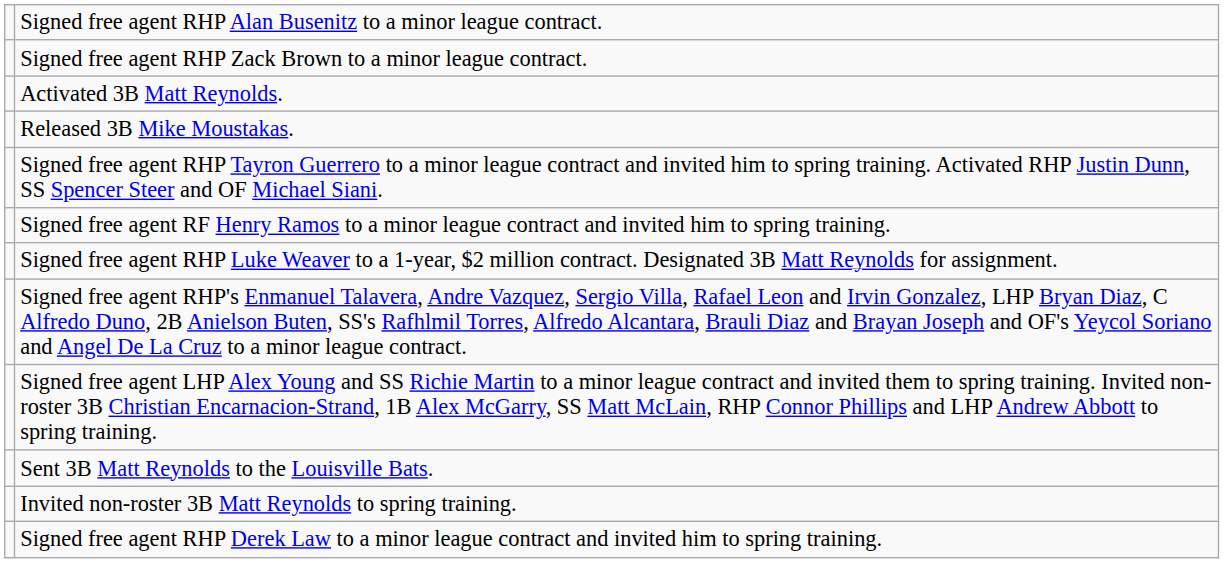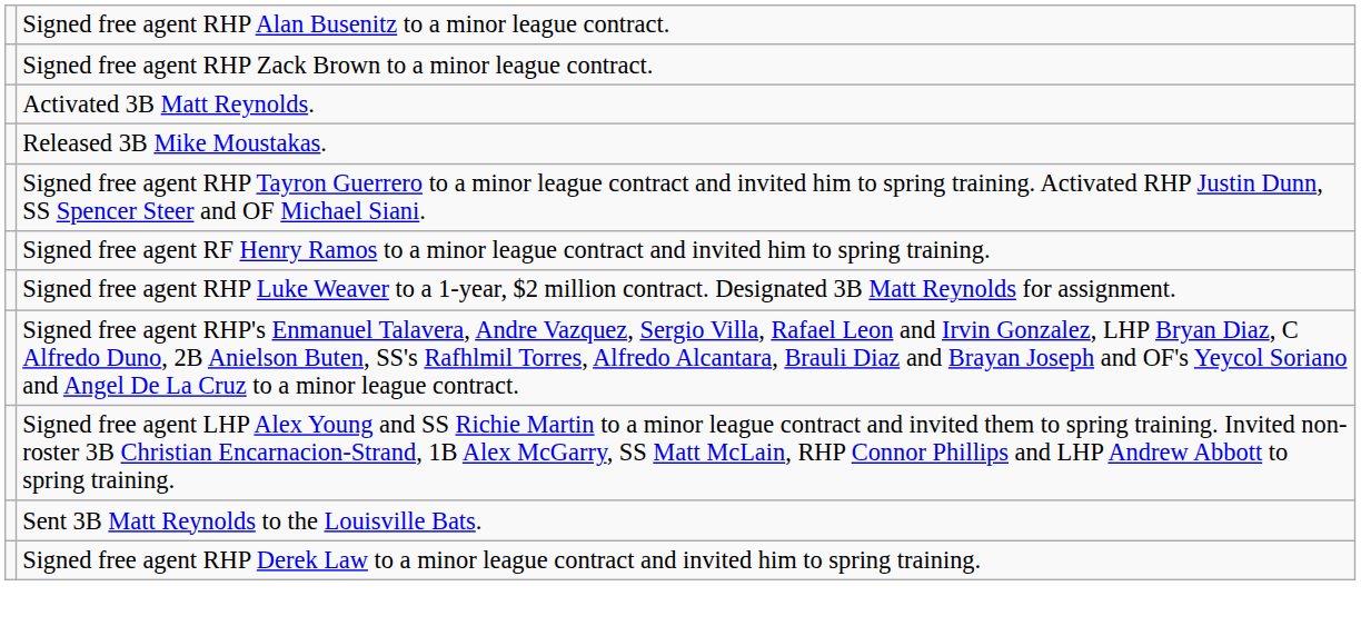 <table class="wikitable">
 <tr>
 <td></td>
 <td>Signed free agent RHP <a href='#'>Alan Busenitz</a> to a minor league contract.</td>
 </tr>
 <tr>
 <td></td>
 <td>Signed free agent RHP Zack Brown to a minor league contract.</td>
 </tr>
 <tr>
 <td></td>
 <td>Activated 3B <a href='#'>Matt Reynolds</a>.</td>
 </tr>
 <tr>
 <td></td>
 <td>Released 3B <a href='#'>Mike Moustakas</a>.</td>
 </tr>
 <tr>
 <td></td>
 <td>Signed free agent RHP <a href='#'>Tayron Guerrero</a> to a minor league contract and invited him to spring training. Activated RHP <a href='#'>Justin Dunn</a>, SS <a href='#'>Spencer Steer</a> and OF <a href='#'>Michael Siani</a>.</td>
 </tr>
 <tr>
 <td></td>
 <td>Signed free agent RF <a href='#'>Henry Ramos</a> to a minor league contract and invited him to spring training.</td>
 </tr>
 <tr>
 <td></td>
 <td>Signed free agent RHP <a href='#'>Luke Weaver</a> to a 1-year, $2 million contract. Designated 3B <a href='#'>Matt Reynolds</a> for assignment.</td>
 </tr>
 <tr>
 <td></td>
 <td>Signed free agent RHP's <a href='#'>Enmanuel Talavera</a>, <a href='#'>Andre Vazquez</a>, <a href='#'>Sergio Villa</a>, <a href='#'>Rafael Leon</a> and <a href='#'>Irvin Gonzalez</a>, LHP <a href='#'>Bryan Diaz</a>, C <a href='#'>Alfredo Duno</a>, 2B <a href='#'>Anielson Buten</a>, SS's <a href='#'>Rafhlmil Torres</a>, <a href='#'>Alfredo Alcantara</a>, <a href='#'>Brauli Diaz</a> and <a href='#'>Brayan Joseph</a> and OF's <a href='#'>Yeycol Soriano</a> and <a href='#'>Angel De La Cruz</a> to a minor league contract.</td>
 </tr>
 <tr>
 <td></td>
 <td>Signed free agent LHP <a href='#'>Alex Young</a> and SS <a href='#'>Richie Martin</a> to a minor league contract and invited them to spring training. Invited non-roster 3B <a href='#'>Christian Encarnacion-Strand</a>, 1B <a href='#'>Alex McGarry</a>, SS <a href='#'>Matt McLain</a>, RHP <a href='#'>Connor Phillips</a> and LHP <a href='#'>Andrew Abbott</a> to spring training.</td>
 </tr>
 <tr>
 <td></td>
 <td>Sent 3B <a href='#'>Matt Reynolds</a> to the <a href='#'>Louisville Bats</a>.</td>
 </tr>
 <tr>
 <td></td>
-<td>Invited non-roster 3B <a href='#'>Matt Reynolds</a> to spring training.</td>
-</tr>
-<tr>
-<td></td>
 <td>Signed free agent RHP <a href='#'>Derek Law</a> to a minor league contract and invited him to spring training.</td>
 </tr>
 </table>
